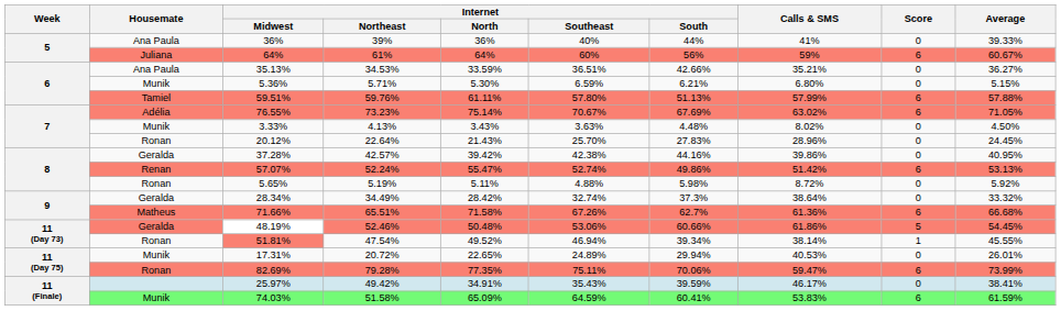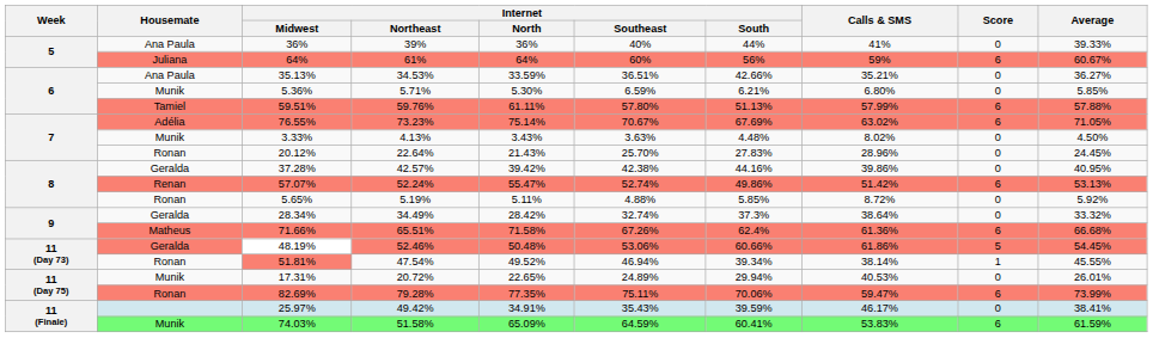 <table class="wikitable" style="width:90%; text-align:center; font-size:85%; line-height:13px;">
 <tr>
 <th rowspan=2>Week</th>
 <th rowspan=2>Housemate</th>
 <th colspan=5>Internet</th>
 <th rowspan=2>Calls & SMS</th>
 <th rowspan=2>Score</th>
 <th rowspan=2>Average</th>
 </tr>
 <tr>
 <th>Midwest</th>
 <th>Northeast</th>
 <th>North</th>
 <th>Southeast</th>
 <th>South</th>
 </tr>
 <tr>
 <th rowspan=2>5</th>
 <td>Ana Paula</td>
 <td>36%</td>
 <td>39%</td>
 <td>36%</td>
 <td>40%</td>
 <td>44%</td>
 <td>41%</td>
 <td>0</td>
 <td>39.33%</td>
 </tr>
 <tr>
 <td bgcolor="FA8072">Juliana</td>
 <td bgcolor="FA8072">64%</td>
 <td bgcolor="FA8072">61%</td>
 <td bgcolor="FA8072">64%</td>
 <td bgcolor="FA8072">60%</td>
 <td bgcolor="FA8072">56%</td>
 <td bgcolor="FA8072">59%</td>
 <td bgcolor="FA8072">6</td>
 <td bgcolor="FA8072">60.67%</td>
 </tr>
 <tr>
 <th rowspan=3>6</th>
 <td>Ana Paula</td>
 <td>35.13%</td>
 <td>34.53%</td>
 <td>33.59%</td>
 <td>36.51%</td>
 <td>42.66%</td>
 <td>35.21%</td>
 <td>0</td>
 <td>36.27%</td>
 </tr>
 <tr>
 <td>Munik</td>
 <td>5.36%</td>
 <td>5.71%</td>
 <td>5.30%</td>
 <td>6.59%</td>
 <td>6.21%</td>
 <td>6.80%</td>
 <td>0</td>
-<td>5.15%</td>
+<td>5.85%</td>
 </tr>
 <tr>
 <td bgcolor="FA8072">Tamiel</td>
 <td bgcolor="FA8072">59.51%</td>
 <td bgcolor="FA8072">59.76%</td>
 <td bgcolor="FA8072">61.11%</td>
 <td bgcolor="FA8072">57.80%</td>
 <td bgcolor="FA8072">51.13%</td>
 <td bgcolor="FA8072">57.99%</td>
 <td bgcolor="FA8072">6</td>
 <td bgcolor="FA8072">57.88%</td>
 </tr>
 <tr>
 <th rowspan=3>7</th>
 <td bgcolor="FA8072">Adélia</td>
 <td bgcolor="FA8072">76.55%</td>
 <td bgcolor="FA8072">73.23%</td>
 <td bgcolor="FA8072">75.14%</td>
 <td bgcolor="FA8072">70.67%</td>
 <td bgcolor="FA8072">67.69%</td>
 <td bgcolor="FA8072">63.02%</td>
 <td bgcolor="FA8072">6</td>
 <td bgcolor="FA8072">71.05%</td>
 </tr>
 <tr>
 <td>Munik</td>
 <td>3.33%</td>
 <td>4.13%</td>
 <td>3.43%</td>
 <td>3.63%</td>
 <td>4.48%</td>
 <td>8.02%</td>
 <td>0</td>
 <td>4.50%</td>
 </tr>
 <tr>
 <td>Ronan</td>
 <td>20.12%</td>
 <td>22.64%</td>
 <td>21.43%</td>
 <td>25.70%</td>
 <td>27.83%</td>
 <td>28.96%</td>
 <td>0</td>
 <td>24.45%</td>
 </tr>
 <tr>
 <th rowspan=3>8</th>
 <td>Geralda</td>
 <td>37.28%</td>
 <td>42.57%</td>
 <td>39.42%</td>
 <td>42.38%</td>
 <td>44.16%</td>
 <td>39.86%</td>
 <td>0</td>
 <td>40.95%</td>
 </tr>
 <tr>
 <td bgcolor="FA8072">Renan</td>
 <td bgcolor="FA8072">57.07%</td>
 <td bgcolor="FA8072">52.24%</td>
 <td bgcolor="FA8072">55.47%</td>
 <td bgcolor="FA8072">52.74%</td>
 <td bgcolor="FA8072">49.86%</td>
 <td bgcolor="FA8072">51.42%</td>
 <td bgcolor="FA8072">6</td>
 <td bgcolor="FA8072">53.13%</td>
 </tr>
 <tr>
 <td>Ronan</td>
 <td>5.65%</td>
 <td>5.19%</td>
 <td>5.11%</td>
 <td>4.88%</td>
-<td>5.98%</td>
+<td>5.85%</td>
 <td>8.72%</td>
 <td>0</td>
 <td>5.92%</td>
 </tr>
 <tr>
 <th rowspan=2>9</th>
 <td>Geralda</td>
 <td>28.34%</td>
 <td>34.49%</td>
 <td>28.42%</td>
 <td>32.74%</td>
 <td>37.3%</td>
 <td>38.64%</td>
 <td>0</td>
 <td>33.32%</td>
 </tr>
 <tr>
 <td bgcolor="FA8072">Matheus</td>
 <td bgcolor="FA8072">71.66%</td>
 <td bgcolor="FA8072">65.51%</td>
 <td bgcolor="FA8072">71.58%</td>
 <td bgcolor="FA8072">67.26%</td>
-<td bgcolor="FA8072">62.7%</td>
+<td bgcolor="FA8072">62.4%</td>
 <td bgcolor="FA8072">61.36%</td>
 <td bgcolor="FA8072">6</td>
 <td bgcolor="FA8072">66.68%</td>
 </tr>
 <tr>
 <th rowspan=2>11<br><small>(Day 73)</small></th>
 <td bgcolor="FA8072">Geralda</td>
 <td bgcolor="FFFFFF">48.19%</td>
 <td bgcolor="FA8072">52.46%</td>
 <td bgcolor="FA8072">50.48%</td>
 <td bgcolor="FA8072">53.06%</td>
 <td bgcolor="FA8072">60.66%</td>
 <td bgcolor="FA8072">61.86%</td>
 <td bgcolor="FA8072">5</td>
 <td bgcolor="FA8072">54.45%</td>
 </tr>
 <tr>
 <td>Ronan</td>
 <td bgcolor="FA8072">51.81%</td>
 <td>47.54%</td>
 <td>49.52%</td>
 <td>46.94%</td>
 <td>39.34%</td>
 <td>38.14%</td>
 <td>1</td>
 <td>45.55%</td>
 </tr>
 <tr>
 <th rowspan=2>11<br><small>(Day 75)</small></th>
 <td>Munik</td>
 <td>17.31%</td>
 <td>20.72%</td>
 <td>22.65%</td>
 <td>24.89%</td>
 <td>29.94%</td>
 <td>40.53%</td>
 <td>0</td>
 <td>26.01%</td>
 </tr>
 <tr>
 <td bgcolor="FA8072">Ronan</td>
 <td bgcolor="FA8072">82.69%</td>
 <td bgcolor="FA8072">79.28%</td>
 <td bgcolor="FA8072">77.35%</td>
 <td bgcolor="FA8072">75.11%</td>
 <td bgcolor="FA8072">70.06%</td>
 <td bgcolor="FA8072">59.47%</td>
 <td bgcolor="FA8072">6</td>
 <td bgcolor="FA8072">73.99%</td>
 </tr>
 <tr>
 <th rowspan=2>11<br><small>(Finale)</small></th>
 <td bgcolor="D1E8EF"></td>
 <td bgcolor="D1E8EF">25.97%</td>
 <td bgcolor="D1E8EF">49.42%</td>
 <td bgcolor="D1E8EF">34.91%</td>
 <td bgcolor="D1E8EF">35.43%</td>
 <td bgcolor="D1E8EF">39.59%</td>
 <td bgcolor="D1E8EF">46.17%</td>
 <td bgcolor="D1E8EF">0</td>
 <td bgcolor="D1E8EF">38.41%</td>
 </tr>
 <tr>
 <td bgcolor="73FB76">Munik</td>
 <td bgcolor="73FB76">74.03%</td>
 <td bgcolor="73FB76">51.58%</td>
 <td bgcolor="73FB76">65.09%</td>
 <td bgcolor="73FB76">64.59%</td>
 <td bgcolor="73FB76">60.41%</td>
 <td bgcolor="73FB76">53.83%</td>
 <td bgcolor="73FB76">6</td>
 <td bgcolor="73FB76">61.59%</td>
 </tr>
 </table>
